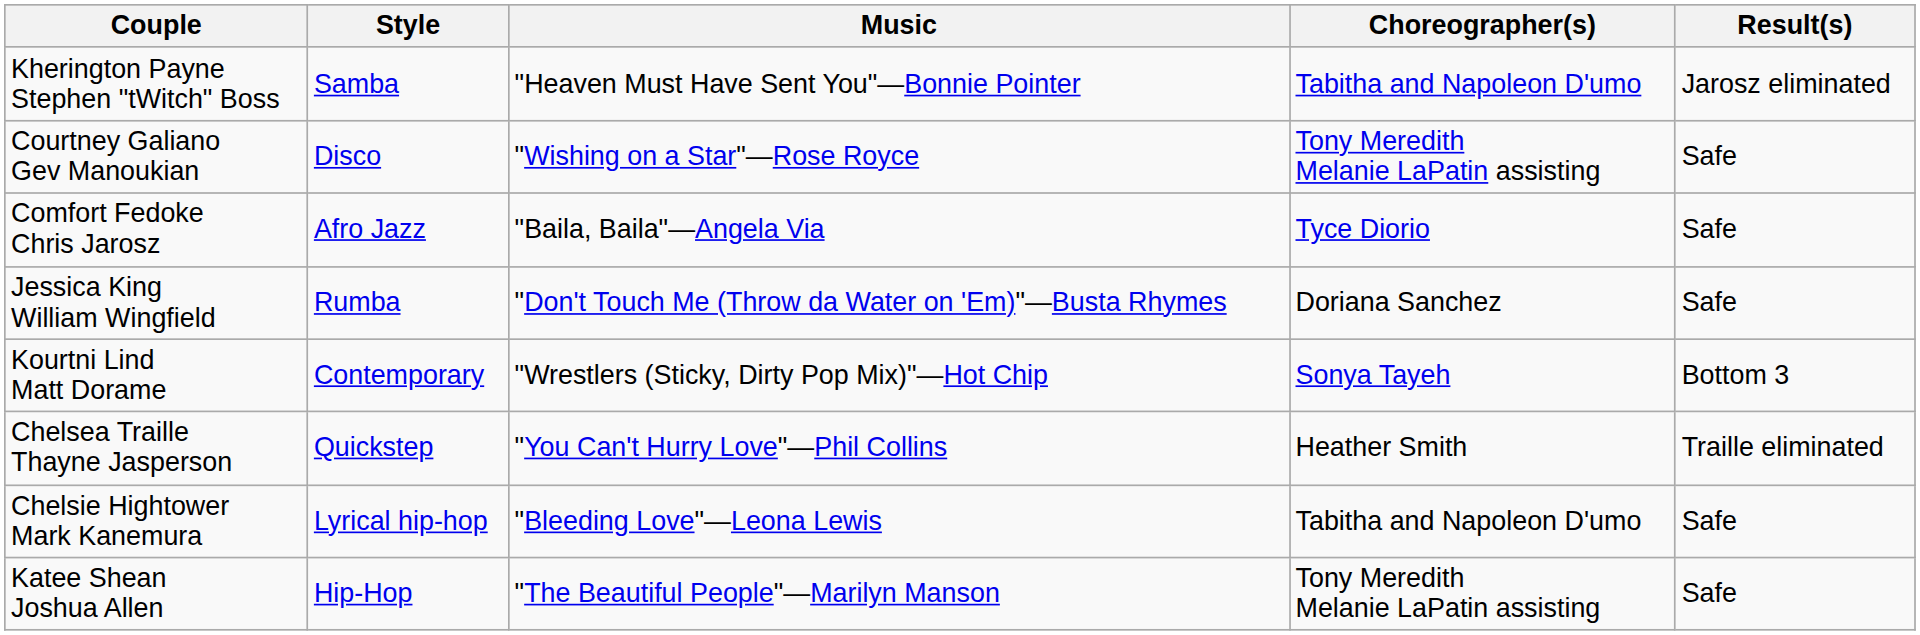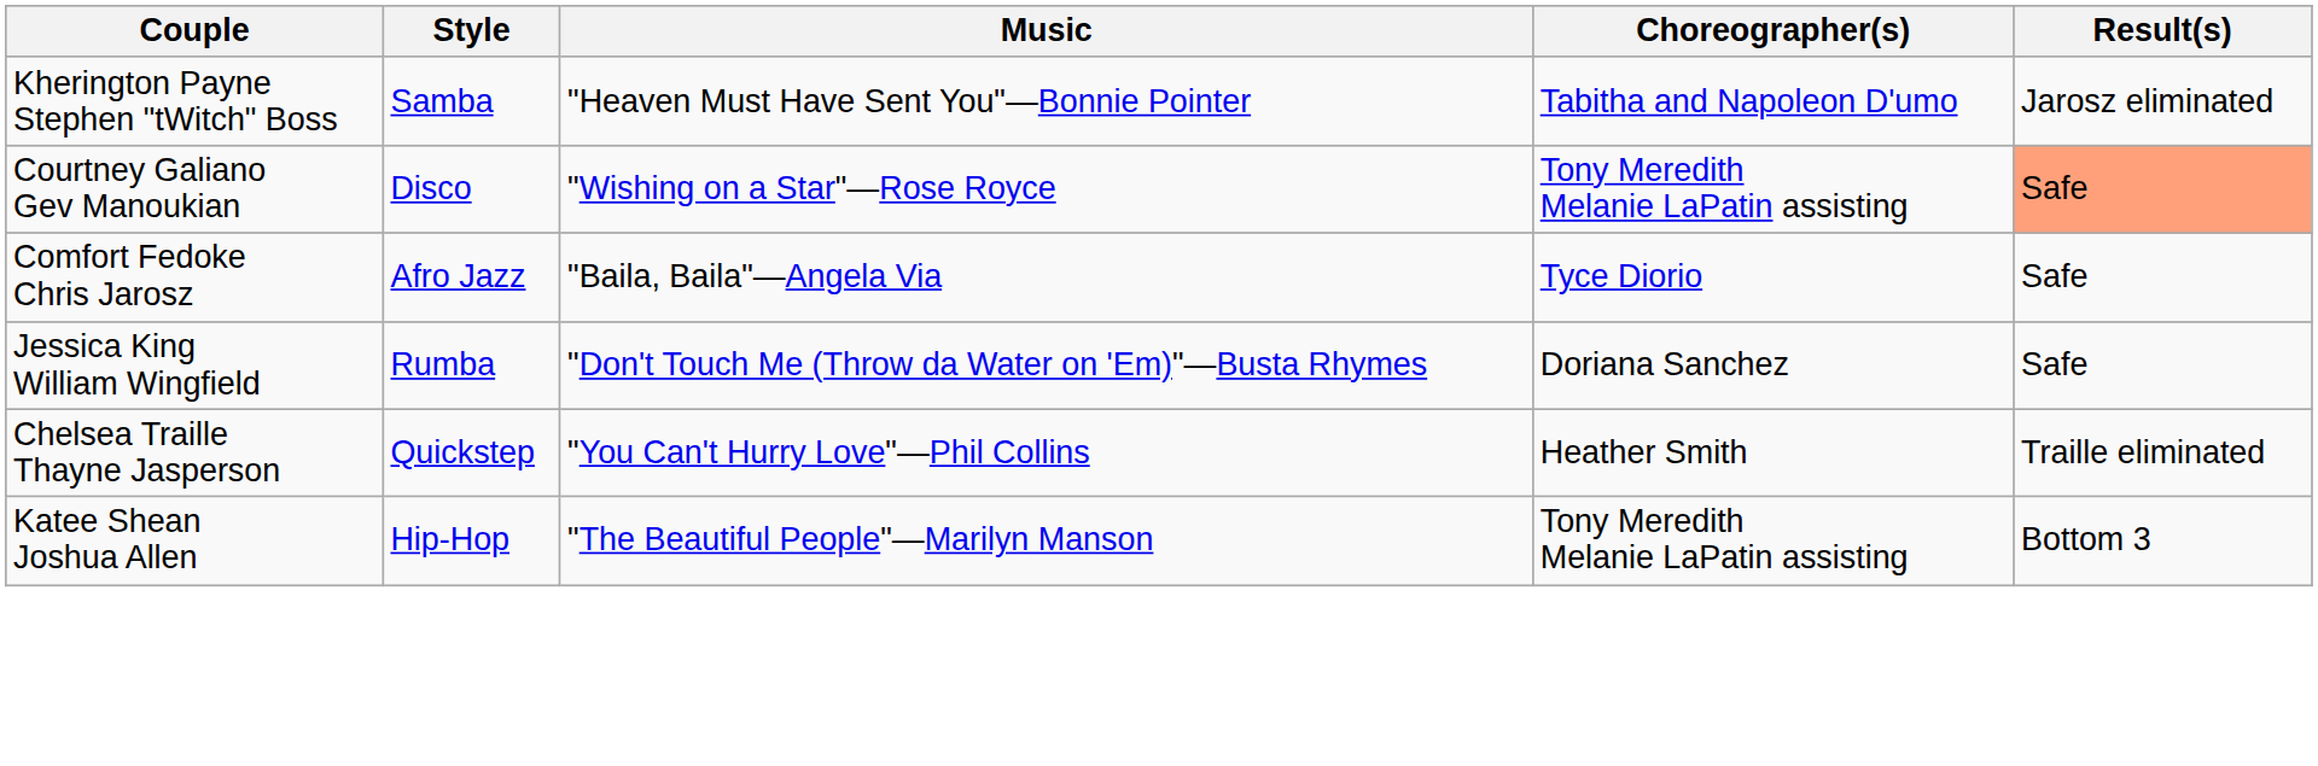 <table class="wikitable" style="width:90%;">
 <tr>
 <th>Couple</th>
 <th>Style</th>
 <th>Music</th>
 <th>Choreographer(s)</th>
 <th>Result(s)</th>
 </tr>
 <tr>
 <td>Kherington Payne<br>Stephen "tWitch" Boss</td>
 <td><a href='#'>Samba</a></td>
 <td>"Heaven Must Have Sent You"—<a href='#'>Bonnie Pointer</a></td>
 <td><a href='#'>Tabitha and Napoleon D'umo</a></td>
 <td>Jarosz eliminated</td>
 </tr>
 <tr>
 <td>Courtney Galiano<br>Gev Manoukian</td>
 <td><a href='#'>Disco</a></td>
 <td>"<a href='#'>Wishing on a Star</a>"—<a href='#'>Rose Royce</a></td>
 <td><a href='#'>Tony Meredith</a><br><a href='#'>Melanie LaPatin</a> assisting</td>
-<td>Safe</td>
+<td style="background: lightsalmon;">Safe</td>
 </tr>
 <tr>
 <td>Comfort Fedoke<br>Chris Jarosz</td>
 <td><a href='#'>Afro Jazz</a></td>
 <td>"Baila, Baila"—<a href='#'>Angela Via</a></td>
 <td><a href='#'>Tyce Diorio</a></td>
 <td>Safe</td>
 </tr>
 <tr>
 <td>Jessica King<br>William Wingfield</td>
 <td><a href='#'>Rumba</a></td>
 <td>"<a href='#'>Don't Touch Me (Throw da Water on 'Em)</a>"—<a href='#'>Busta Rhymes</a></td>
 <td>Doriana Sanchez</td>
 <td>Safe</td>
 </tr>
 <tr>
-<td>Kourtni Lind<br>Matt Dorame</td>
-<td><a href='#'>Contemporary</a></td>
-<td>"Wrestlers (Sticky, Dirty Pop Mix)"—<a href='#'>Hot Chip</a></td>
-<td><a href='#'>Sonya Tayeh</a></td>
-<td>Bottom 3</td>
-</tr>
-<tr>
 <td>Chelsea Traille<br>Thayne Jasperson</td>
 <td><a href='#'>Quickstep</a></td>
 <td>"<a href='#'>You Can't Hurry Love</a>"—<a href='#'>Phil Collins</a></td>
 <td>Heather Smith</td>
 <td>Traille eliminated</td>
 </tr>
 <tr>
-<td>Chelsie Hightower<br>Mark Kanemura</td>
-<td><a href='#'>Lyrical hip-hop</a></td>
-<td>"<a href='#'>Bleeding Love</a>"—<a href='#'>Leona Lewis</a></td>
-<td>Tabitha and Napoleon D'umo</td>
-<td>Safe</td>
-</tr>
-<tr>
 <td>Katee Shean<br>Joshua Allen</td>
 <td><a href='#'>Hip-Hop</a></td>
 <td>"<a href='#'>The Beautiful People</a>"—<a href='#'>Marilyn Manson</a></td>
 <td>Tony Meredith<br>Melanie LaPatin assisting</td>
-<td>Safe</td>
+<td>Bottom 3</td>
 </tr>
 </table>
